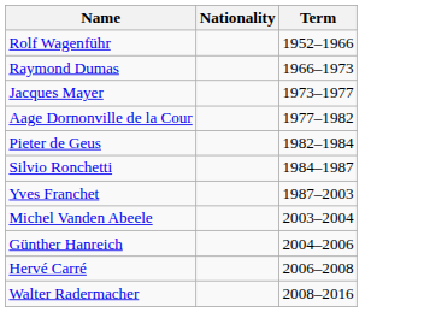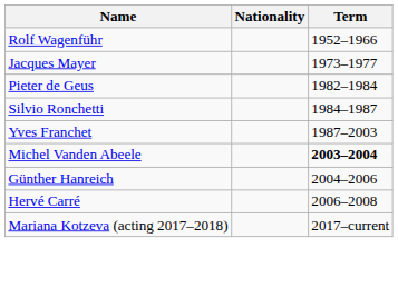 <table class="wikitable">
 <tr>
 <th>Name</th>
 <th>Nationality</th>
 <th>Term</th>
 </tr>
 <tr>
 <td><a href='#'>Rolf Wagenführ</a></td>
 <td></td>
 <td>1952–1966</td>
 </tr>
 <tr>
-<td><a href='#'>Raymond Dumas</a></td>
-<td></td>
-<td>1966–1973</td>
-</tr>
-<tr>
 <td><a href='#'>Jacques Mayer</a></td>
 <td></td>
 <td>1973–1977</td>
-</tr>
-<tr>
-<td><a href='#'>Aage Dornonville de la Cour</a></td>
-<td></td>
-<td>1977–1982</td>
 </tr>
 <tr>
 <td><a href='#'>Pieter de Geus</a></td>
 <td></td>
 <td>1982–1984</td>
 </tr>
 <tr>
 <td><a href='#'>Silvio Ronchetti</a></td>
 <td></td>
 <td>1984–1987</td>
 </tr>
 <tr>
 <td><a href='#'>Yves Franchet</a></td>
 <td></td>
 <td>1987–2003</td>
 </tr>
 <tr>
 <td><a href='#'>Michel Vanden Abeele</a></td>
 <td></td>
-<td>2003–2004</td>
+<td><strong>2003–2004</strong></td>
 </tr>
 <tr>
 <td><a href='#'>Günther Hanreich</a></td>
 <td></td>
 <td>2004–2006</td>
 </tr>
 <tr>
 <td><a href='#'>Hervé Carré</a></td>
 <td></td>
 <td>2006–2008</td>
 </tr>
 <tr>
-<td><a href='#'>Walter Radermacher</a></td>
+<td><a href='#'>Mariana Kotzeva</a> (acting 2017–2018)</td>
 <td></td>
-<td>2008–2016</td>
+<td>2017–current</td>
 </tr>
 </table>
